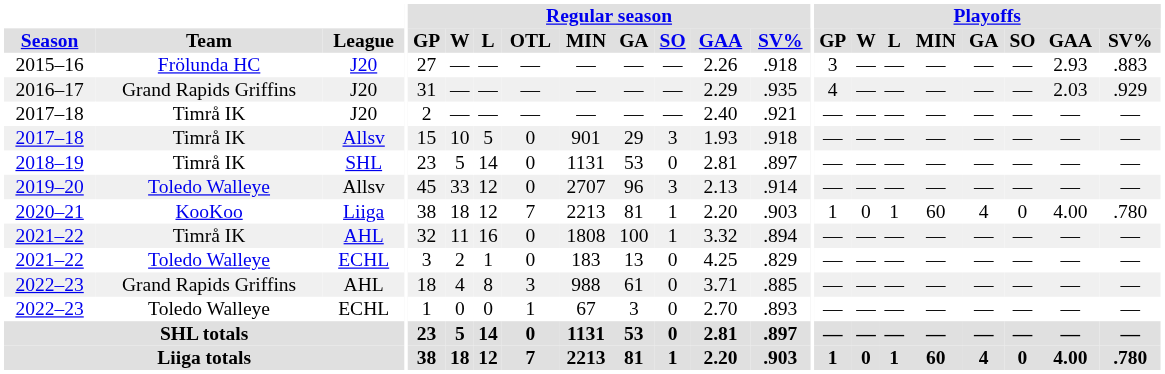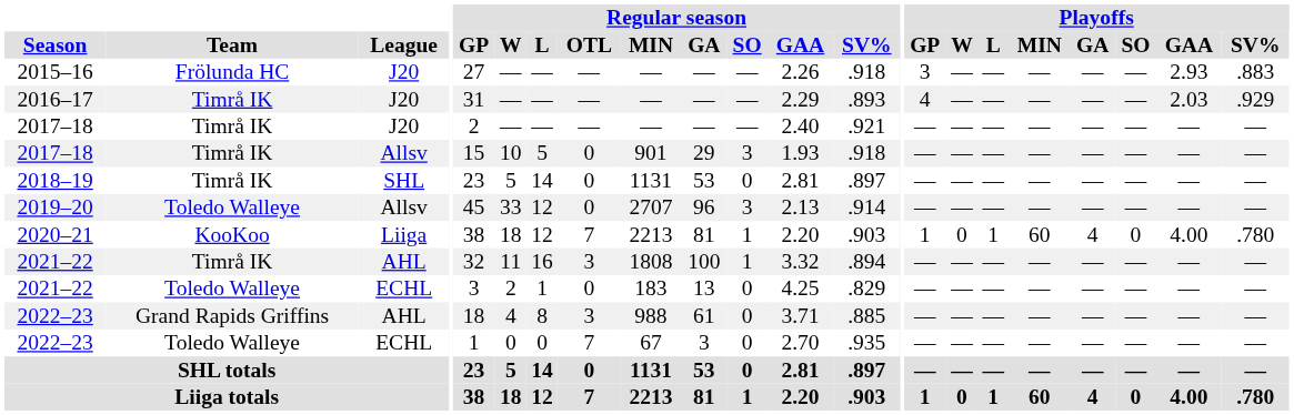 <table border="0" cellpadding="1" cellspacing="0" style="text-align:center; width:75%">
 <tr ALIGN="centre" bgcolor="#e0e0e0">
 <th align="centre" colspan="3" bgcolor="#ffffff"></th>
 <th align="centre" rowspan="99" bgcolor="#ffffff"></th>
 <th align="centre" colspan="9" bgcolor="#e0e0e0"><a href='#'>Regular season</a></th>
 <th align="centre" rowspan="99" bgcolor="#ffffff"></th>
 <th align="centre" colspan="8" bgcolor="#e0e0e0"><a href='#'>Playoffs</a></th>
 </tr>
 <tr ALIGN="centre" bgcolor="#e0e0e0">
 <th><a href='#'>Season</a></th>
 <th>Team</th>
 <th>League</th>
 <th>GP</th>
 <th>W</th>
 <th>L</th>
 <th>OTL</th>
 <th>MIN</th>
 <th>GA</th>
 <th><a href='#'>SO</a></th>
 <th><a href='#'>GAA</a></th>
 <th><a href='#'>SV%</a></th>
 <th>GP</th>
 <th>W</th>
 <th>L</th>
 <th>MIN</th>
 <th>GA</th>
 <th>SO</th>
 <th>GAA</th>
 <th>SV%</th>
 </tr>
 <tr ALIGN="centre">
 <td>2015–16</td>
 <td><a href='#'>Frölunda HC</a></td>
 <td><a href='#'>J20</a></td>
 <td>27</td>
 <td>—</td>
 <td>—</td>
 <td>—</td>
 <td>—</td>
 <td>—</td>
 <td>—</td>
 <td>2.26</td>
 <td>.918</td>
 <td>3</td>
 <td>—</td>
 <td>—</td>
 <td>—</td>
 <td>—</td>
 <td>—</td>
 <td>2.93</td>
 <td>.883</td>
 </tr>
 <tr ALIGN="centre" bgcolor="#f0f0f0">
 <td>2016–17</td>
-<td>Grand Rapids Griffins</td>
+<td><a href='#'>Timrå IK</a></td>
 <td>J20</td>
 <td>31</td>
 <td>—</td>
 <td>—</td>
 <td>—</td>
 <td>—</td>
 <td>—</td>
 <td>—</td>
 <td>2.29</td>
-<td>.935</td>
+<td>.893</td>
 <td>4</td>
 <td>—</td>
 <td>—</td>
 <td>—</td>
 <td>—</td>
 <td>—</td>
 <td>2.03</td>
 <td>.929</td>
 </tr>
 <tr ALIGN="centre">
 <td>2017–18</td>
 <td>Timrå IK</td>
 <td>J20</td>
 <td>2</td>
 <td>—</td>
 <td>—</td>
 <td>—</td>
 <td>—</td>
 <td>—</td>
 <td>—</td>
 <td>2.40</td>
 <td>.921</td>
 <td>—</td>
 <td>—</td>
 <td>—</td>
 <td>—</td>
 <td>—</td>
 <td>—</td>
 <td>—</td>
 <td>—</td>
 </tr>
 <tr ALIGN="centre" bgcolor="#f0f0f0">
 <td><a href='#'>2017–18</a></td>
 <td>Timrå IK</td>
 <td><a href='#'>Allsv</a></td>
 <td>15</td>
 <td>10</td>
 <td>5</td>
 <td>0</td>
 <td>901</td>
 <td>29</td>
 <td>3</td>
 <td>1.93</td>
 <td>.918</td>
 <td>—</td>
 <td>—</td>
 <td>—</td>
 <td>—</td>
 <td>—</td>
 <td>—</td>
 <td>—</td>
 <td>—</td>
 </tr>
 <tr ALIGN="centre">
 <td><a href='#'>2018–19</a></td>
 <td>Timrå IK</td>
 <td><a href='#'>SHL</a></td>
 <td>23</td>
 <td>5</td>
 <td>14</td>
 <td>0</td>
 <td>1131</td>
 <td>53</td>
 <td>0</td>
 <td>2.81</td>
 <td>.897</td>
 <td>—</td>
 <td>—</td>
 <td>—</td>
 <td>—</td>
 <td>—</td>
 <td>—</td>
 <td>—</td>
 <td>—</td>
 </tr>
 <tr ALIGN="centre" bgcolor="#f0f0f0">
 <td><a href='#'>2019–20</a></td>
 <td><a href='#'>Toledo Walleye</a></td>
 <td>Allsv</td>
 <td>45</td>
 <td>33</td>
 <td>12</td>
 <td>0</td>
 <td>2707</td>
 <td>96</td>
 <td>3</td>
 <td>2.13</td>
 <td>.914</td>
 <td>—</td>
 <td>—</td>
 <td>—</td>
 <td>—</td>
 <td>—</td>
 <td>—</td>
 <td>—</td>
 <td>—</td>
 </tr>
 <tr ALIGN="centre">
 <td><a href='#'>2020–21</a></td>
 <td><a href='#'>KooKoo</a></td>
 <td><a href='#'>Liiga</a></td>
 <td>38</td>
 <td>18</td>
 <td>12</td>
 <td>7</td>
 <td>2213</td>
 <td>81</td>
 <td>1</td>
 <td>2.20</td>
 <td>.903</td>
 <td>1</td>
 <td>0</td>
 <td>1</td>
 <td>60</td>
 <td>4</td>
 <td>0</td>
 <td>4.00</td>
 <td>.780</td>
 </tr>
 <tr ALIGN="centre" bgcolor="#f0f0f0">
 <td><a href='#'>2021–22</a></td>
 <td>Timrå IK</td>
 <td><a href='#'>AHL</a></td>
 <td>32</td>
 <td>11</td>
 <td>16</td>
-<td>0</td>
+<td>3</td>
 <td>1808</td>
 <td>100</td>
 <td>1</td>
 <td>3.32</td>
 <td>.894</td>
 <td>—</td>
 <td>—</td>
 <td>—</td>
 <td>—</td>
 <td>—</td>
 <td>—</td>
 <td>—</td>
 <td>—</td>
 </tr>
 <tr ALIGN="centre">
 <td><a href='#'>2021–22</a></td>
 <td><a href='#'>Toledo Walleye</a></td>
 <td><a href='#'>ECHL</a></td>
 <td>3</td>
 <td>2</td>
 <td>1</td>
 <td>0</td>
 <td>183</td>
 <td>13</td>
 <td>0</td>
 <td>4.25</td>
 <td>.829</td>
 <td>—</td>
 <td>—</td>
 <td>—</td>
 <td>—</td>
 <td>—</td>
 <td>—</td>
 <td>—</td>
 <td>—</td>
 </tr>
 <tr ALIGN="centre" bgcolor="#f0f0f0">
 <td><a href='#'>2022–23</a></td>
 <td>Grand Rapids Griffins</td>
 <td>AHL</td>
 <td>18</td>
 <td>4</td>
 <td>8</td>
 <td>3</td>
 <td>988</td>
 <td>61</td>
 <td>0</td>
 <td>3.71</td>
 <td>.885</td>
 <td>—</td>
 <td>—</td>
 <td>—</td>
 <td>—</td>
 <td>—</td>
 <td>—</td>
 <td>—</td>
 <td>—</td>
 </tr>
 <tr ALIGN="centre">
 <td><a href='#'>2022–23</a></td>
 <td>Toledo Walleye</td>
 <td>ECHL</td>
 <td>1</td>
 <td>0</td>
 <td>0</td>
-<td>1</td>
+<td>7</td>
 <td>67</td>
 <td>3</td>
 <td>0</td>
 <td>2.70</td>
-<td>.893</td>
+<td>.935</td>
 <td>—</td>
 <td>—</td>
 <td>—</td>
 <td>—</td>
 <td>—</td>
 <td>—</td>
 <td>—</td>
 <td>—</td>
 </tr>
 <tr ALIGN="centre" bgcolor="#e0e0e0">
 <th colspan="3" align="centre">SHL totals</th>
 <th>23</th>
 <th>5</th>
 <th>14</th>
 <th>0</th>
 <th>1131</th>
 <th>53</th>
 <th>0</th>
 <th>2.81</th>
 <th>.897</th>
 <th>—</th>
 <th>—</th>
 <th>—</th>
 <th>—</th>
 <th>—</th>
 <th>—</th>
 <th>—</th>
 <th>—</th>
 </tr>
 <tr ALIGN="centre" bgcolor="#e0e0e0">
 <th colspan="3" align="centre">Liiga totals</th>
 <th>38</th>
 <th>18</th>
 <th>12</th>
 <th>7</th>
 <th>2213</th>
 <th>81</th>
 <th>1</th>
 <th>2.20</th>
 <th>.903</th>
 <th>1</th>
 <th>0</th>
 <th>1</th>
 <th>60</th>
 <th>4</th>
 <th>0</th>
 <th>4.00</th>
 <th>.780</th>
 </tr>
 </table>
